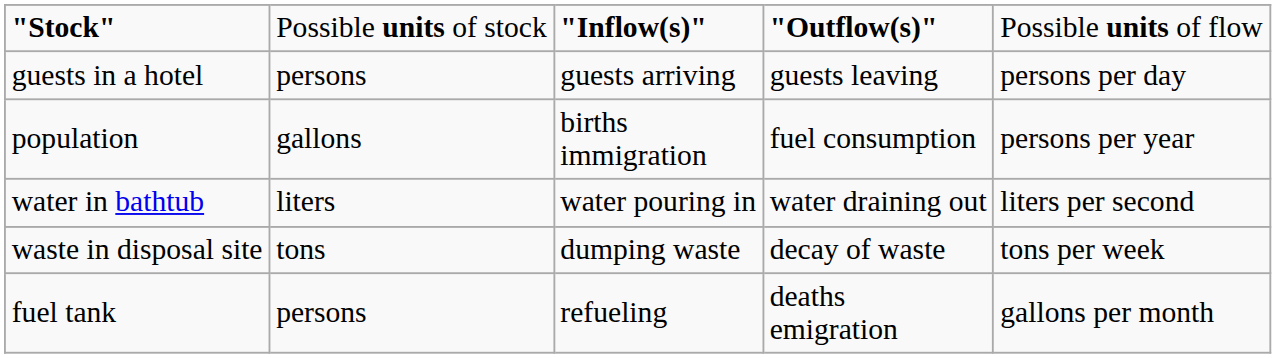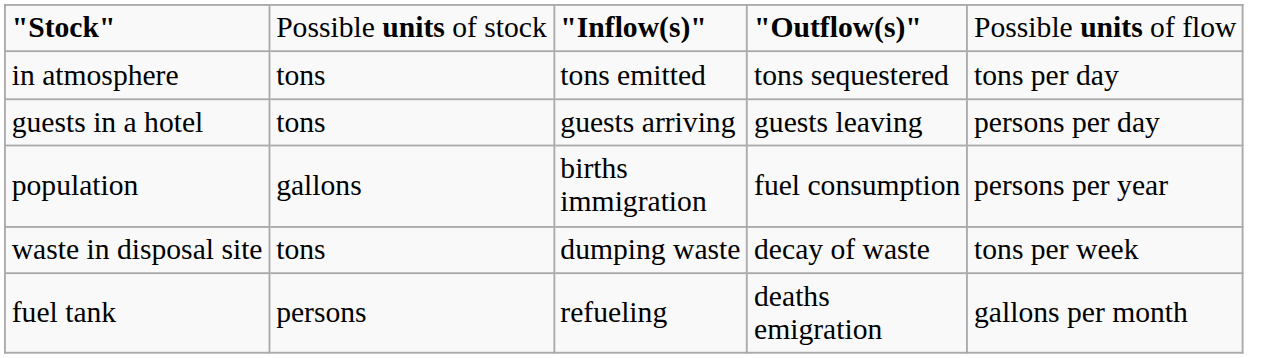 <table class="wikitable">
 <tr>
 <td><strong>"Stock"</strong></td>
 <td>Possible <strong>units</strong> of stock</td>
 <td><strong>"Inflow(s)"</strong></td>
 <td><strong>"Outflow(s)"</strong></td>
 <td>Possible <strong>units</strong> of flow</td>
 </tr>
 <tr>
+<td> in atmosphere</td>
+<td>tons</td>
+<td>tons emitted</td>
+<td>tons sequestered</td>
+<td>tons per day</td>
+</tr>
+<tr>
 <td>guests in a hotel</td>
-<td>persons</td>
+<td>tons</td>
 <td>guests arriving</td>
 <td>guests leaving</td>
 <td>persons per day</td>
 </tr>
 <tr>
 <td>population</td>
 <td>gallons</td>
 <td>births<br>immigration</td>
 <td>fuel consumption</td>
 <td>persons per year</td>
-</tr>
-<tr>
-<td>water in <a href='#'>bathtub</a></td>
-<td>liters</td>
-<td>water pouring in</td>
-<td>water draining out</td>
-<td>liters per second</td>
 </tr>
 <tr>
 <td>waste in disposal site</td>
 <td>tons</td>
 <td>dumping waste</td>
 <td>decay of waste</td>
 <td>tons per week</td>
 </tr>
 <tr>
 <td>fuel tank</td>
 <td>persons</td>
 <td>refueling</td>
 <td>deaths<br>emigration</td>
 <td>gallons per month</td>
 </tr>
 </table>
